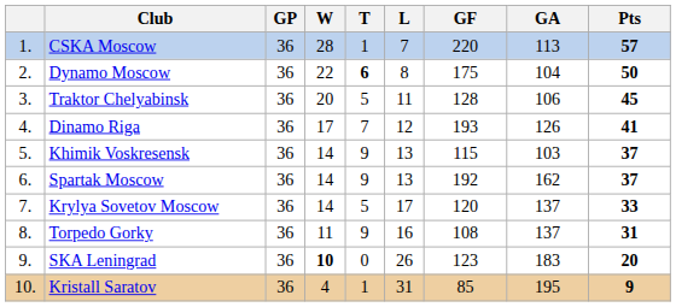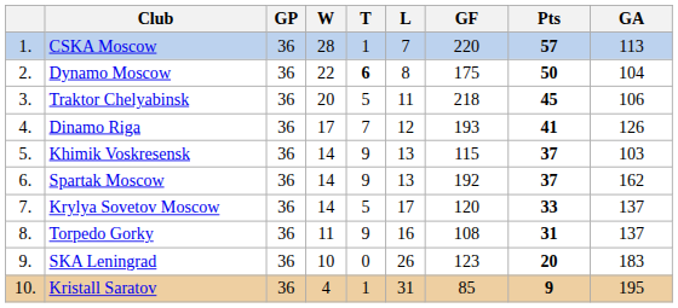 <table class="wikitable">
 <tr>
 <th width="30"></th>
 <th width="200">Club</th>
 <th width="30">GP</th>
 <th width="30">W</th>
 <th width="30">T</th>
 <th width="30">L</th>
 <th width="70">GF</th>
+<th width="70">Pts</th>
 <th width="70">GA</th>
-<th width="70">Pts</th>
 </tr>
 <tr bgcolor="#BCD2EE" align="center">
 <td>1.</td>
 <td align="left"><a href='#'>CSKA Moscow</a></td>
 <td>36</td>
 <td>28</td>
 <td>1</td>
 <td>7</td>
 <td>220</td>
+<td><strong>57</strong></td>
 <td>113</td>
-<td><strong>57</strong></td>
 </tr>
 <tr bgcolor="#FFFFFF" align="center">
 <td>2.</td>
 <td align="left"><a href='#'>Dynamo Moscow</a></td>
 <td>36</td>
 <td>22</td>
 <td><strong>6</strong></td>
 <td>8</td>
 <td>175</td>
+<td><strong>50</strong></td>
 <td>104</td>
-<td><strong>50</strong></td>
 </tr>
 <tr bgcolor="#FFFFFF" align="center">
 <td>3.</td>
 <td align="left"><a href='#'>Traktor Chelyabinsk</a></td>
 <td>36</td>
 <td>20</td>
 <td>5</td>
 <td>11</td>
-<td>128</td>
+<td>218</td>
+<td><strong>45</strong></td>
 <td>106</td>
-<td><strong>45</strong></td>
 </tr>
 <tr bgcolor="#FFFFFF" align="center">
 <td>4.</td>
 <td align="left"><a href='#'>Dinamo Riga</a></td>
 <td>36</td>
 <td>17</td>
 <td>7</td>
 <td>12</td>
 <td>193</td>
+<td><strong>41</strong></td>
 <td>126</td>
-<td><strong>41</strong></td>
 </tr>
 <tr bgcolor="#FFFFFF" align="center">
 <td>5.</td>
 <td align="left"><a href='#'>Khimik Voskresensk</a></td>
 <td>36</td>
 <td>14</td>
 <td>9</td>
 <td>13</td>
 <td>115</td>
+<td><strong>37</strong></td>
 <td>103</td>
-<td><strong>37</strong></td>
 </tr>
 <tr bgcolor="#FFFFFF" align="center">
 <td>6.</td>
 <td align="left"><a href='#'>Spartak Moscow</a></td>
 <td>36</td>
 <td>14</td>
 <td>9</td>
 <td>13</td>
 <td>192</td>
+<td><strong>37</strong></td>
 <td>162</td>
-<td><strong>37</strong></td>
 </tr>
 <tr bgcolor="#FFFFFF" align="center">
 <td>7.</td>
 <td align="left"><a href='#'>Krylya Sovetov Moscow</a></td>
 <td>36</td>
 <td>14</td>
 <td>5</td>
 <td>17</td>
 <td>120</td>
+<td><strong>33</strong></td>
 <td>137</td>
-<td><strong>33</strong></td>
 </tr>
 <tr bgcolor="#FFFFFF" align="center">
 <td>8.</td>
 <td align="left"><a href='#'>Torpedo Gorky</a></td>
 <td>36</td>
 <td>11</td>
 <td>9</td>
 <td>16</td>
 <td>108</td>
+<td><strong>31</strong></td>
 <td>137</td>
-<td><strong>31</strong></td>
 </tr>
 <tr bgcolor="#FFFFFF" align="center">
 <td>9.</td>
 <td align="left"><a href='#'>SKA Leningrad</a></td>
 <td>36</td>
-<td><strong>10</strong></td>
+<td>10</td>
 <td>0</td>
 <td>26</td>
 <td>123</td>
+<td><strong>20</strong></td>
 <td>183</td>
-<td><strong>20</strong></td>
 </tr>
 <tr bgcolor="#EECFA1" align="center">
 <td>10.</td>
 <td align="left"><a href='#'>Kristall Saratov</a></td>
 <td>36</td>
 <td>4</td>
 <td>1</td>
 <td>31</td>
 <td>85</td>
+<td><strong>9</strong></td>
 <td>195</td>
-<td><strong>9</strong></td>
 </tr>
 </table>
